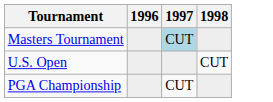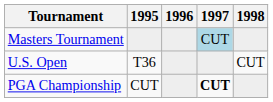 <table class="wikitable" style="font-size:95%;text-align:center;">
 <tr>
 <th>Tournament</th>
+<th>1995</th>
 <th>1996</th>
 <th>1997</th>
 <th>1998</th>
 </tr>
 <tr>
 <td align=left><a href='#'>Masters Tournament</a></td>
 <td style="background:#eeeeee;"></td>
+<td style="background:#eeeeee;"></td>
 <td style="background: lightblue;">CUT</td>
 <td style="background:#eeeeee;"></td>
 </tr>
 <tr>
 <td align=left><a href='#'>U.S. Open</a></td>
+<td>T36</td>
 <td style="background:#eeeeee;"></td>
 <td style="background:#eeeeee;"></td>
 <td>CUT</td>
 </tr>
 <tr>
 <td align=left><a href='#'>PGA Championship</a></td>
+<td>CUT</td>
 <td style="background:#eeeeee;"></td>
-<td>CUT</td>
+<td><strong>CUT</strong></td>
 <td style="background:#eeeeee;"></td>
 </tr>
 </table>
